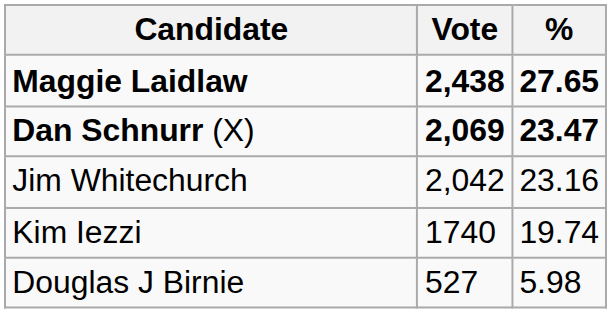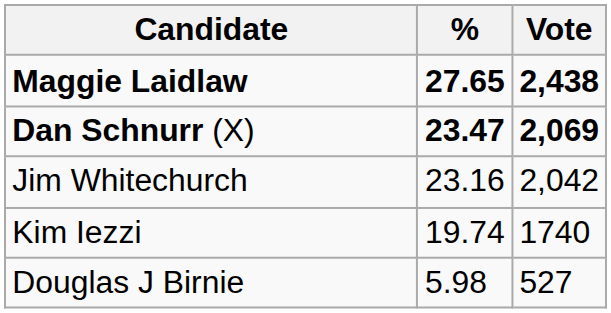 <table class="wikitable">
 <tr>
 <th bgcolor="#DDDDFF" width="200px">Candidate</th>
+<th bgcolor="#DDDDFF">%</th>
 <th bgcolor="#DDDDFF">Vote</th>
-<th bgcolor="#DDDDFF">%</th>
 </tr>
 <tr>
 <td><strong>Maggie Laidlaw</strong></td>
+<td><strong>27.65</strong></td>
 <td><strong>2,438</strong></td>
-<td><strong>27.65</strong></td>
 </tr>
 <tr>
 <td><strong>Dan Schnurr</strong> (X)</td>
+<td><strong>23.47</strong></td>
 <td><strong>2,069</strong></td>
-<td><strong>23.47</strong></td>
 </tr>
 <tr>
 <td>Jim Whitechurch</td>
+<td>23.16</td>
 <td>2,042</td>
-<td>23.16</td>
 </tr>
 <tr>
 <td>Kim Iezzi</td>
+<td>19.74</td>
 <td>1740</td>
-<td>19.74</td>
 </tr>
 <tr>
 <td>Douglas J Birnie</td>
+<td>5.98</td>
 <td>527</td>
-<td>5.98</td>
 </tr>
 </table>
